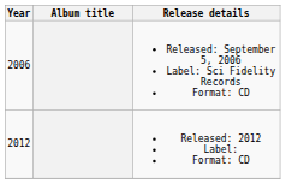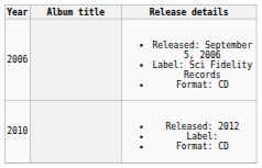 <table class="wikitable plainrowheaders" style="text-align:center;">
 <tr>
 <th>Year</th>
 <th scope="col" rowspan="1" style="width:10em;">Album title</th>
 <th scope="col" rowspan="1" style="width:15em;">Release details</th>
 </tr>
 <tr>
 <td>2006</td>
 <th></th>
 <td><br><ul><li>Released:  September 5, 2006</li><li>Label: Sci Fidelity Records</li><li>Format:   CD</li></ul></td>
 </tr>
 <tr>
-<td>2012</td>
+<td>2010</td>
 <th></th>
 <td><br><ul><li>Released:  2012</li><li>Label:</li><li>Format:   CD</li></ul></td>
 </tr>
 <tr>
 </tr>
 </table>
